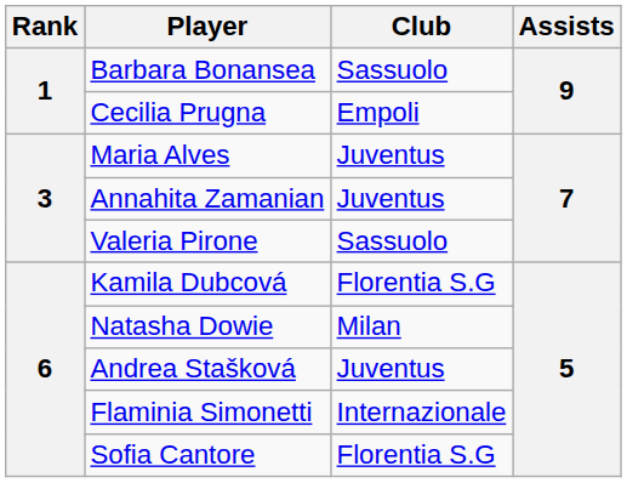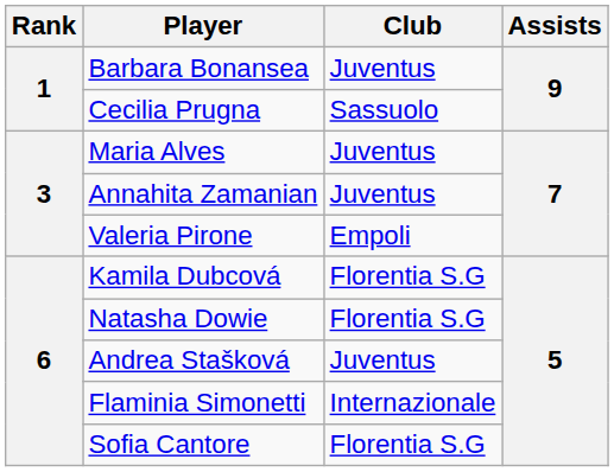 <table class="wikitable" style="text-align:center">
 <tr>
 <th>Rank</th>
 <th>Player</th>
 <th>Club</th>
 <th>Assists</th>
 </tr>
 <tr>
 <th rowspan=2>1</th>
 <td align="left"> <a href='#'>Barbara Bonansea</a></td>
-<td align="left"><a href='#'>Sassuolo</a></td>
+<td align="left"><a href='#'>Juventus</a></td>
 <th rowspan=2>9</th>
 </tr>
 <tr>
 <td align="left"> <a href='#'>Cecilia Prugna</a></td>
-<td align="left"><a href='#'>Empoli</a></td>
+<td align="left"><a href='#'>Sassuolo</a></td>
 </tr>
 <tr>
 <th rowspan=3>3</th>
 <td align="left"> <a href='#'>Maria Alves</a></td>
 <td align="left"><a href='#'>Juventus</a></td>
 <th rowspan=3>7</th>
 </tr>
 <tr>
 <td align="left"> <a href='#'>Annahita Zamanian</a></td>
 <td align="left"><a href='#'>Juventus</a></td>
 </tr>
 <tr>
 <td align="left"> <a href='#'>Valeria Pirone</a></td>
-<td align="left"><a href='#'>Sassuolo</a></td>
+<td align="left"><a href='#'>Empoli</a></td>
 </tr>
 <tr>
 <th rowspan=5>6</th>
 <td align="left"> <a href='#'>Kamila Dubcová</a></td>
 <td align="left"><a href='#'>Florentia S.G</a></td>
 <th rowspan=5>5</th>
 </tr>
 <tr>
 <td align="left"> <a href='#'>Natasha Dowie</a></td>
-<td align="left"><a href='#'>Milan</a></td>
+<td align="left"><a href='#'>Florentia S.G</a></td>
 </tr>
 <tr>
 <td align="left"> <a href='#'>Andrea Stašková</a></td>
 <td align="left"><a href='#'>Juventus</a></td>
 </tr>
 <tr>
 <td align="left"> <a href='#'>Flaminia Simonetti</a></td>
 <td align="left"><a href='#'>Internazionale</a></td>
 </tr>
 <tr>
 <td align="left"> <a href='#'>Sofia Cantore</a></td>
 <td align="left"><a href='#'>Florentia S.G</a></td>
 </tr>
 </table>
